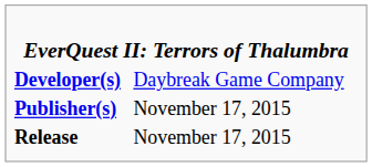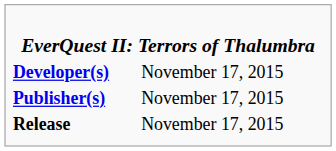 <table class="infobox" style="float:right; width:264px; font-size:90%;">
 <tr>
 <td colspan=2 style="font-size:110%; text-align:center;"><br><strong><em>EverQuest II: Terrors of Thalumbra</em></strong><br></td>
 </tr>
 <tr>
 <td><strong><a href='#'>Developer(s)</a></strong></td>
-<td><a href='#'>Daybreak Game Company</a></td>
+<td>November 17, 2015</td>
 </tr>
 <tr>
 <td><strong><a href='#'>Publisher(s)</a></strong></td>
 <td>November 17, 2015</td>
 </tr>
 <tr>
 <td><strong>Release</strong></td>
 <td>November 17, 2015</td>
 </tr>
 <tr>
 </tr>
 </table>
